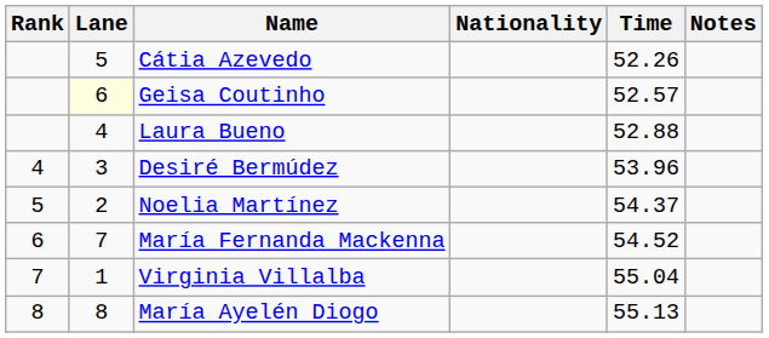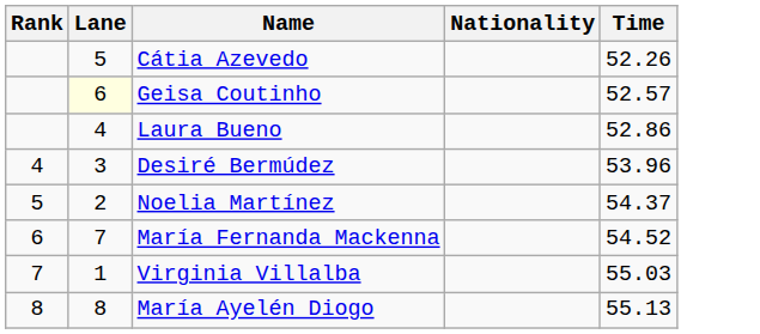 <table class="wikitable sortable" style="text-align:center">
 <tr>
 <th>Rank</th>
 <th>Lane</th>
 <th>Name</th>
 <th>Nationality</th>
 <th>Time</th>
-<th>Notes</th>
 </tr>
 <tr>
 <td></td>
 <td>5</td>
 <td align=left><a href='#'>Cátia Azevedo</a></td>
 <td align=left></td>
 <td>52.26</td>
-<td></td>
 </tr>
 <tr>
 <td></td>
 <td style="background: lightyellow;">6</td>
 <td align=left><a href='#'>Geisa Coutinho</a></td>
 <td align=left></td>
 <td>52.57</td>
-<td></td>
 </tr>
 <tr>
 <td></td>
 <td>4</td>
 <td align=left><a href='#'>Laura Bueno</a></td>
 <td align=left></td>
-<td>52.88</td>
-<td></td>
+<td>52.86</td>
 </tr>
 <tr>
 <td>4</td>
 <td>3</td>
 <td align=left><a href='#'>Desiré Bermúdez</a></td>
 <td align=left></td>
 <td>53.96</td>
-<td></td>
 </tr>
 <tr>
 <td>5</td>
 <td>2</td>
 <td align=left><a href='#'>Noelia Martínez</a></td>
 <td align=left></td>
 <td>54.37</td>
-<td></td>
 </tr>
 <tr>
 <td>6</td>
 <td>7</td>
 <td align=left><a href='#'>María Fernanda Mackenna</a></td>
 <td align=left></td>
 <td>54.52</td>
-<td></td>
 </tr>
 <tr>
 <td>7</td>
 <td>1</td>
 <td align=left><a href='#'>Virginia Villalba</a></td>
 <td align=left></td>
-<td>55.04</td>
-<td></td>
+<td>55.03</td>
 </tr>
 <tr>
 <td>8</td>
 <td>8</td>
 <td align=left><a href='#'>María Ayelén Diogo</a></td>
 <td align=left></td>
 <td>55.13</td>
-<td></td>
 </tr>
 </table>
